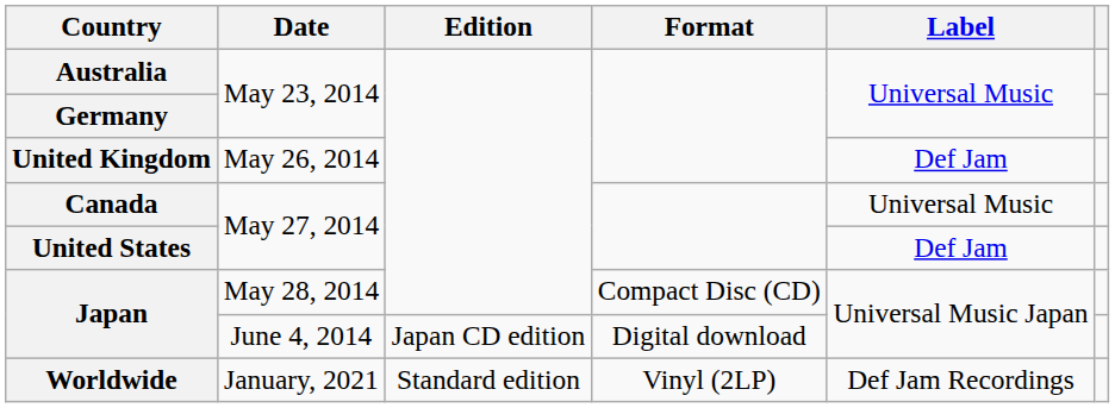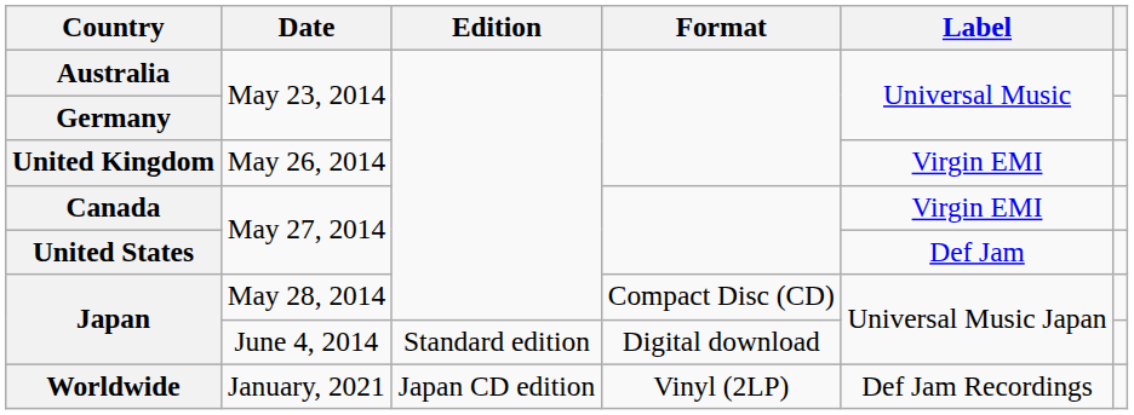 <table class="wikitable plainrowheaders" style="text-align:center;">
 <tr>
 <th scope="col">Country</th>
 <th>Date</th>
 <th>Edition</th>
 <th>Format</th>
 <th><a href='#'>Label</a></th>
 <th></th>
 </tr>
 <tr>
 <th scope="row">Australia</th>
 <td rowspan="2">May 23, 2014</td>
 <td rowspan="6"></td>
 <td rowspan="3"></td>
 <td rowspan="2"><a href='#'>Universal Music</a></td>
 <td></td>
 </tr>
 <tr>
 <th scope="row">Germany</th>
 <td></td>
 </tr>
 <tr>
 <th scope="row">United Kingdom</th>
 <td>May 26, 2014</td>
-<td><a href='#'>Def Jam</a></td>
+<td><a href='#'>Virgin EMI</a></td>
 <td></td>
 </tr>
 <tr>
 <th scope="row">Canada</th>
 <td rowspan="2">May 27, 2014</td>
 <td rowspan="2"></td>
-<td>Universal Music</td>
+<td><a href='#'>Virgin EMI</a></td>
 <td></td>
 </tr>
 <tr>
 <th scope="row">United States</th>
 <td><a href='#'>Def Jam</a></td>
 <td></td>
 </tr>
 <tr>
 <th scope="row" rowspan="2">Japan</th>
 <td>May 28, 2014</td>
 <td>Compact Disc (CD)</td>
 <td rowspan="2">Universal Music Japan</td>
 <td></td>
 </tr>
 <tr>
 <td>June 4, 2014</td>
-<td>Japan CD edition</td>
+<td>Standard edition</td>
 <td>Digital download</td>
 <td></td>
 </tr>
 <tr>
 <th scope="row">Worldwide</th>
 <td>January, 2021</td>
-<td>Standard edition</td>
+<td>Japan CD edition</td>
 <td>Vinyl (2LP)</td>
 <td>Def Jam Recordings</td>
 <td></td>
 </tr>
 </table>
